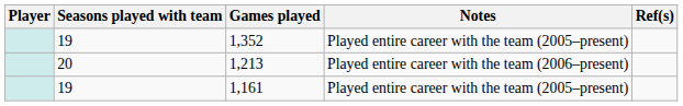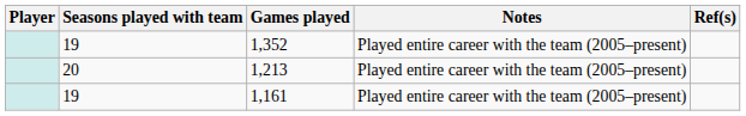 <table class="wikitable sortable plainrowheaders">
 <tr>
 <th scope="col">Player</th>
 <th scope="col">Seasons played with team</th>
 <th scope="col">Games played</th>
 <th scope="col">Notes</th>
 <th scope="col" class="unsortable">Ref(s)</th>
 </tr>
 <tr>
 <td style="background:#CFECEC"></td>
 <td>19</td>
 <td>1,352</td>
 <td>Played entire career with the team (2005–present)</td>
 <td></td>
 </tr>
 <tr>
 <td style="background:#CFECEC"></td>
 <td>20</td>
 <td>1,213</td>
-<td>Played entire career with the team (2006–present)</td>
+<td>Played entire career with the team (2005–present)</td>
 <td></td>
 </tr>
 <tr>
 <td style="background:#CFECEC"></td>
 <td>19</td>
 <td>1,161</td>
 <td>Played entire career with the team (2005–present)</td>
 <td></td>
 </tr>
 </table>
